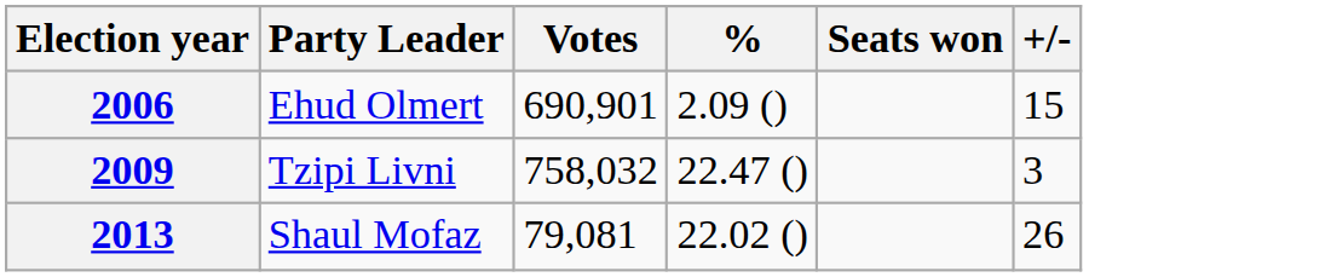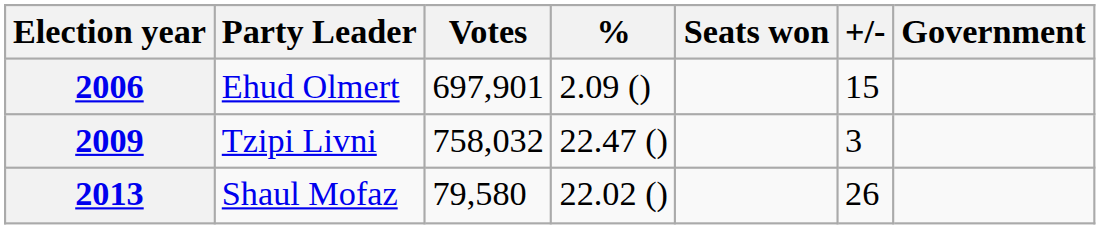 <table class="wikitable">
 <tr>
 <th>Election year</th>
 <th>Party Leader</th>
 <th>Votes</th>
 <th>%</th>
 <th>Seats won</th>
 <th>+/-</th>
+<th>Government</th>
 </tr>
 <tr>
 <th><a href='#'>2006</a></th>
 <td><a href='#'>Ehud Olmert</a></td>
-<td>690,901</td>
+<td>697,901</td>
 <td>2.09 ()</td>
 <td></td>
 <td>15</td>
+<td></td>
 </tr>
 <tr>
 <th><a href='#'>2009</a></th>
 <td><a href='#'>Tzipi Livni</a></td>
 <td>758,032</td>
 <td>22.47 ()</td>
 <td></td>
 <td>3</td>
+<td></td>
 </tr>
 <tr>
 <th><a href='#'>2013</a></th>
 <td><a href='#'>Shaul Mofaz</a></td>
-<td>79,081</td>
+<td>79,580</td>
 <td>22.02 ()</td>
 <td></td>
 <td>26</td>
+<td></td>
 </tr>
 </table>
